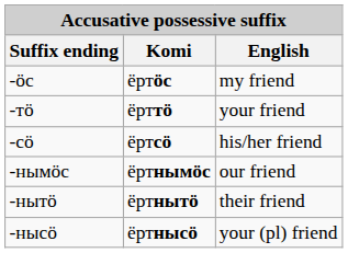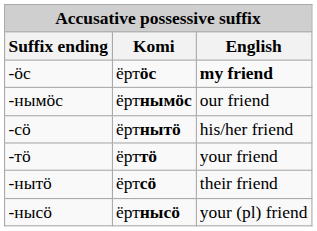 <table class="wikitable">
 <tr>
 <th colspan="3" style="background:#cfcfcf;">Accusative possessive suffix</th>
 </tr>
 <tr style="background:#dfdfdf;" |>
 <th>Suffix ending</th>
 <th>Komi</th>
 <th>English</th>
 </tr>
 <tr>
 <td>-ӧс</td>
 <td>ёрт<strong>ӧс</strong></td>
-<td>my friend</td>
+<td><strong>my friend</strong></td>
+</tr>
+<tr>
+<td>-нымӧс</td>
+<td>ёрт<strong>нымӧс</strong></td>
+<td>our friend</td>
+</tr>
+<tr>
+<td>-сӧ</td>
+<td>ёрт<strong>нытӧ</strong></td>
+<td>his/her friend</td>
 </tr>
 <tr>
 <td>-тӧ</td>
 <td>ёрт<strong>тӧ</strong></td>
 <td>your friend</td>
 </tr>
 <tr>
-<td>-сӧ</td>
+<td>-нытӧ</td>
 <td>ёрт<strong>сӧ</strong></td>
-<td>his/her friend</td>
-</tr>
-<tr>
-<td>-нымӧс</td>
-<td>ёрт<strong>нымӧс</strong></td>
-<td>our friend</td>
-</tr>
-<tr>
-<td>-нытӧ</td>
-<td>ёрт<strong>нытӧ</strong></td>
 <td>their friend</td>
 </tr>
 <tr>
 <td>-нысӧ</td>
 <td>ёрт<strong>нысӧ</strong></td>
 <td>your (pl) friend</td>
 </tr>
 </table>
